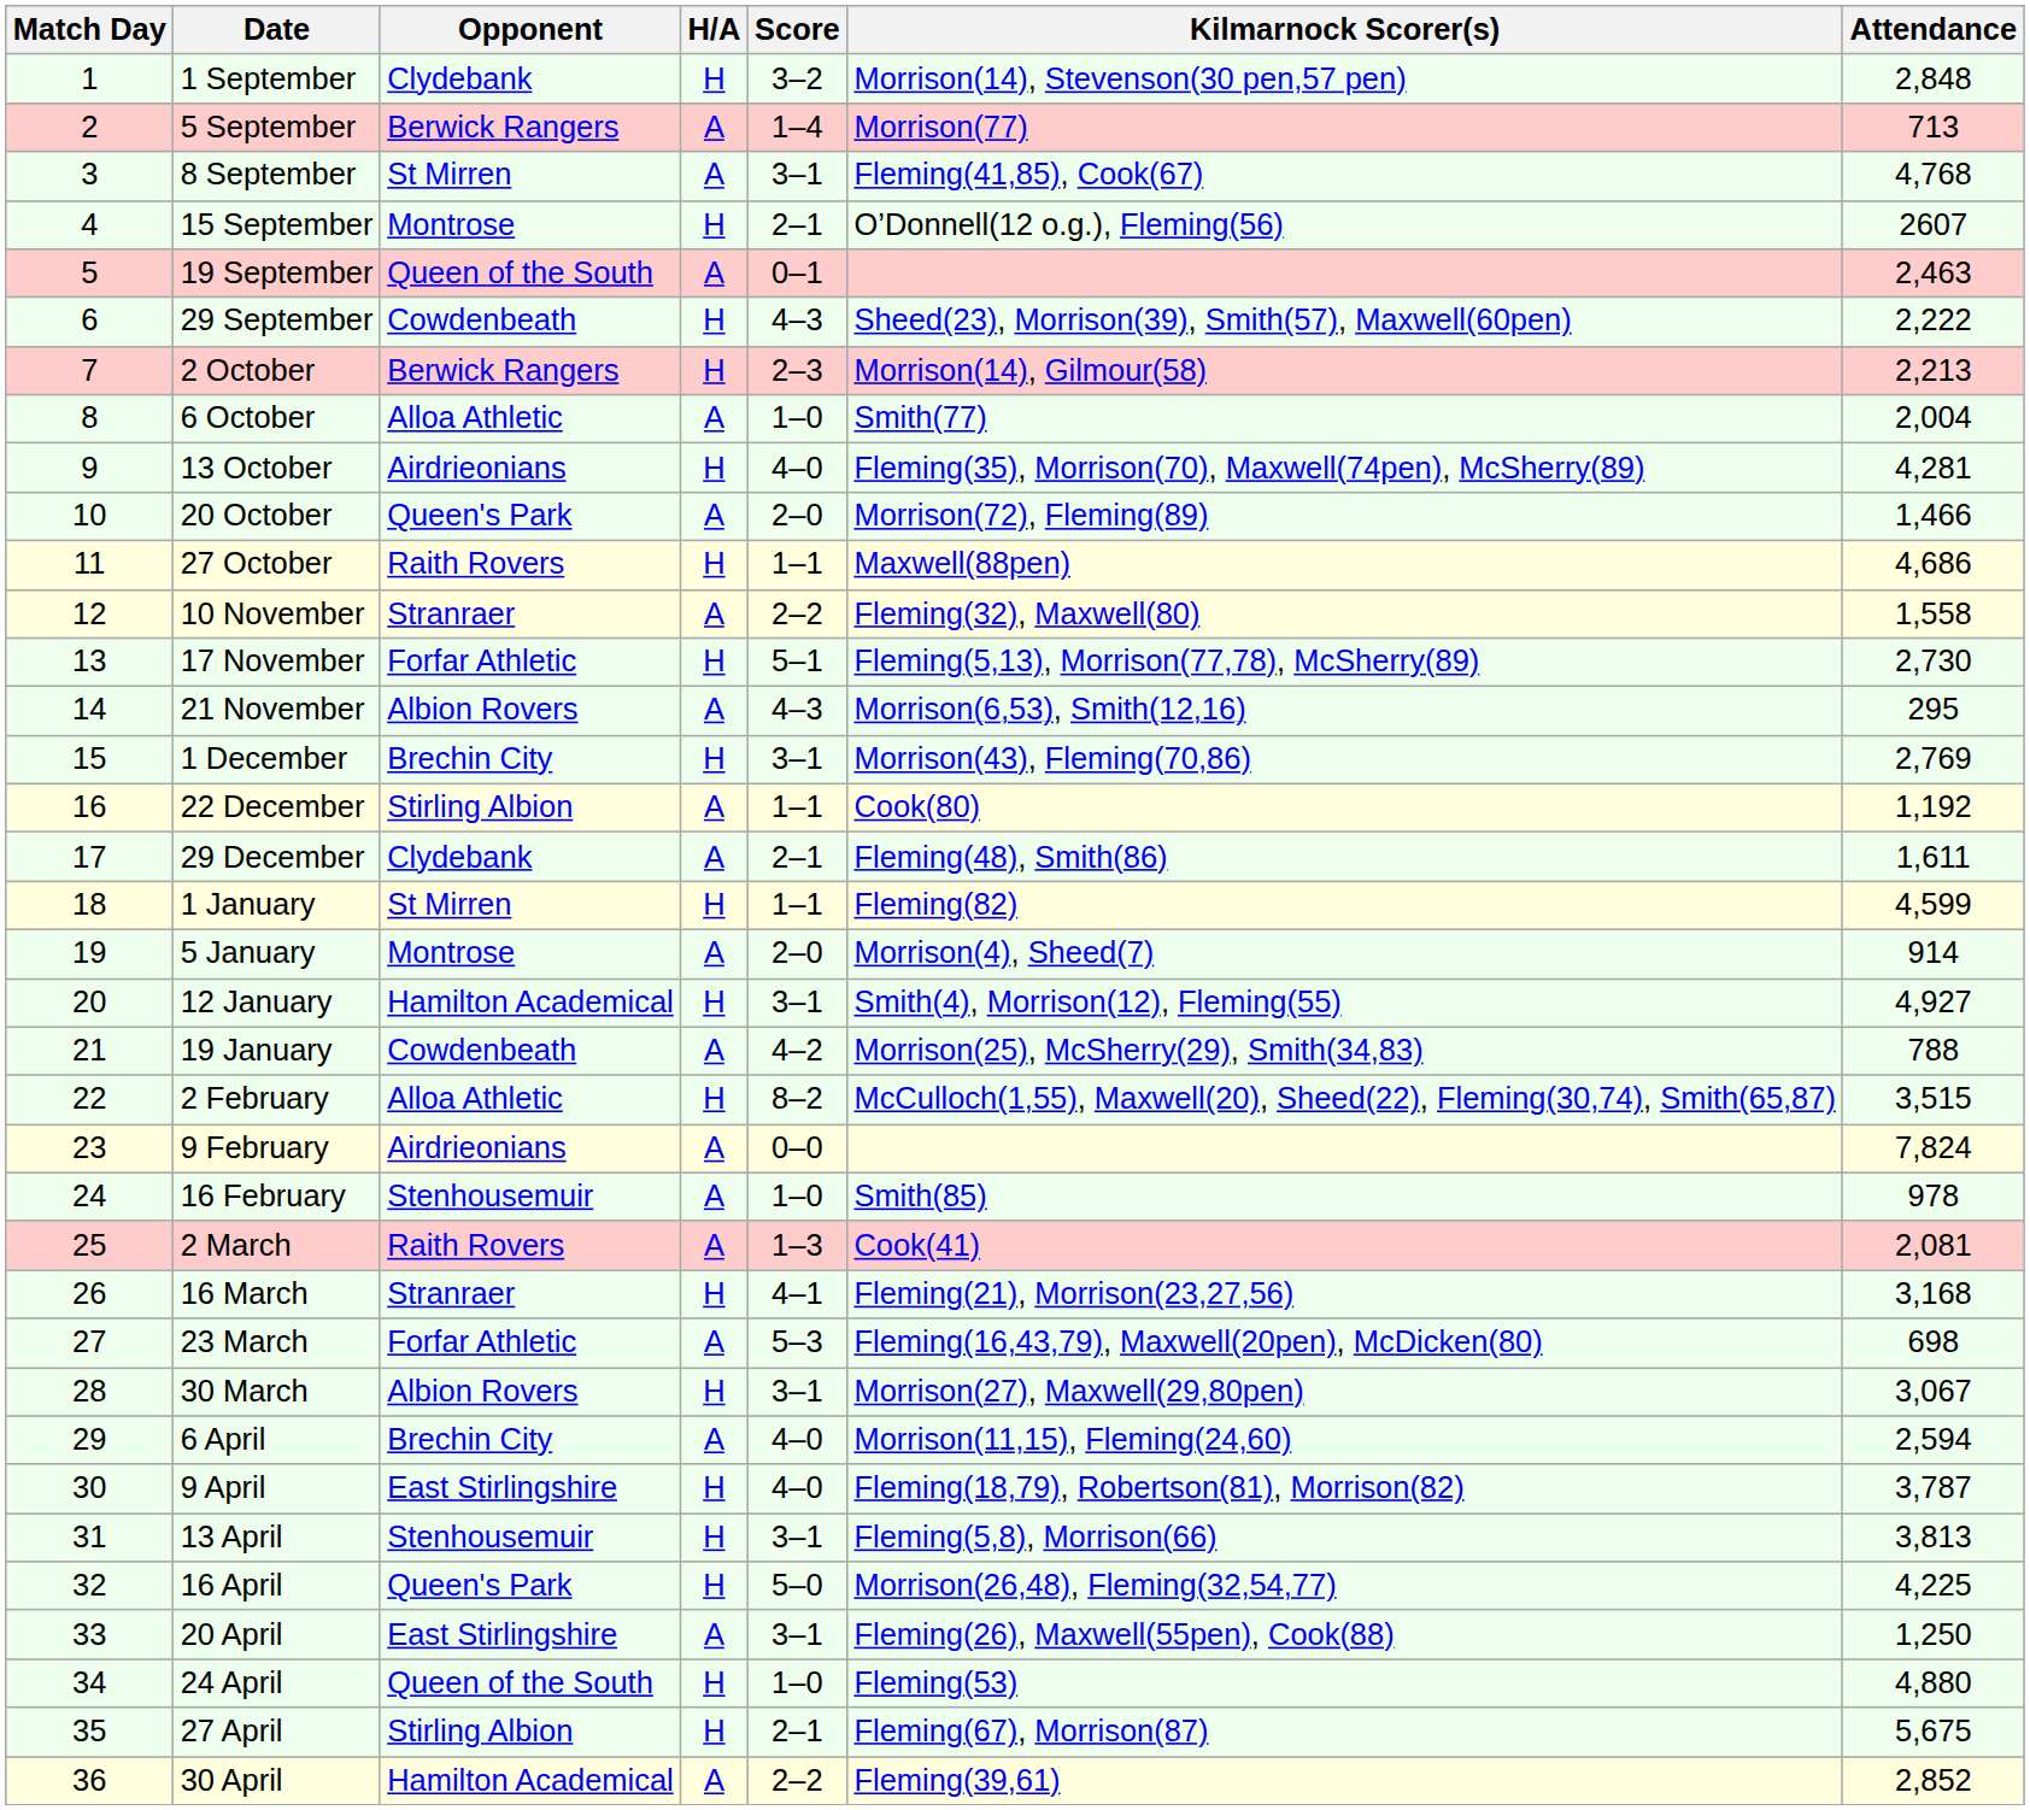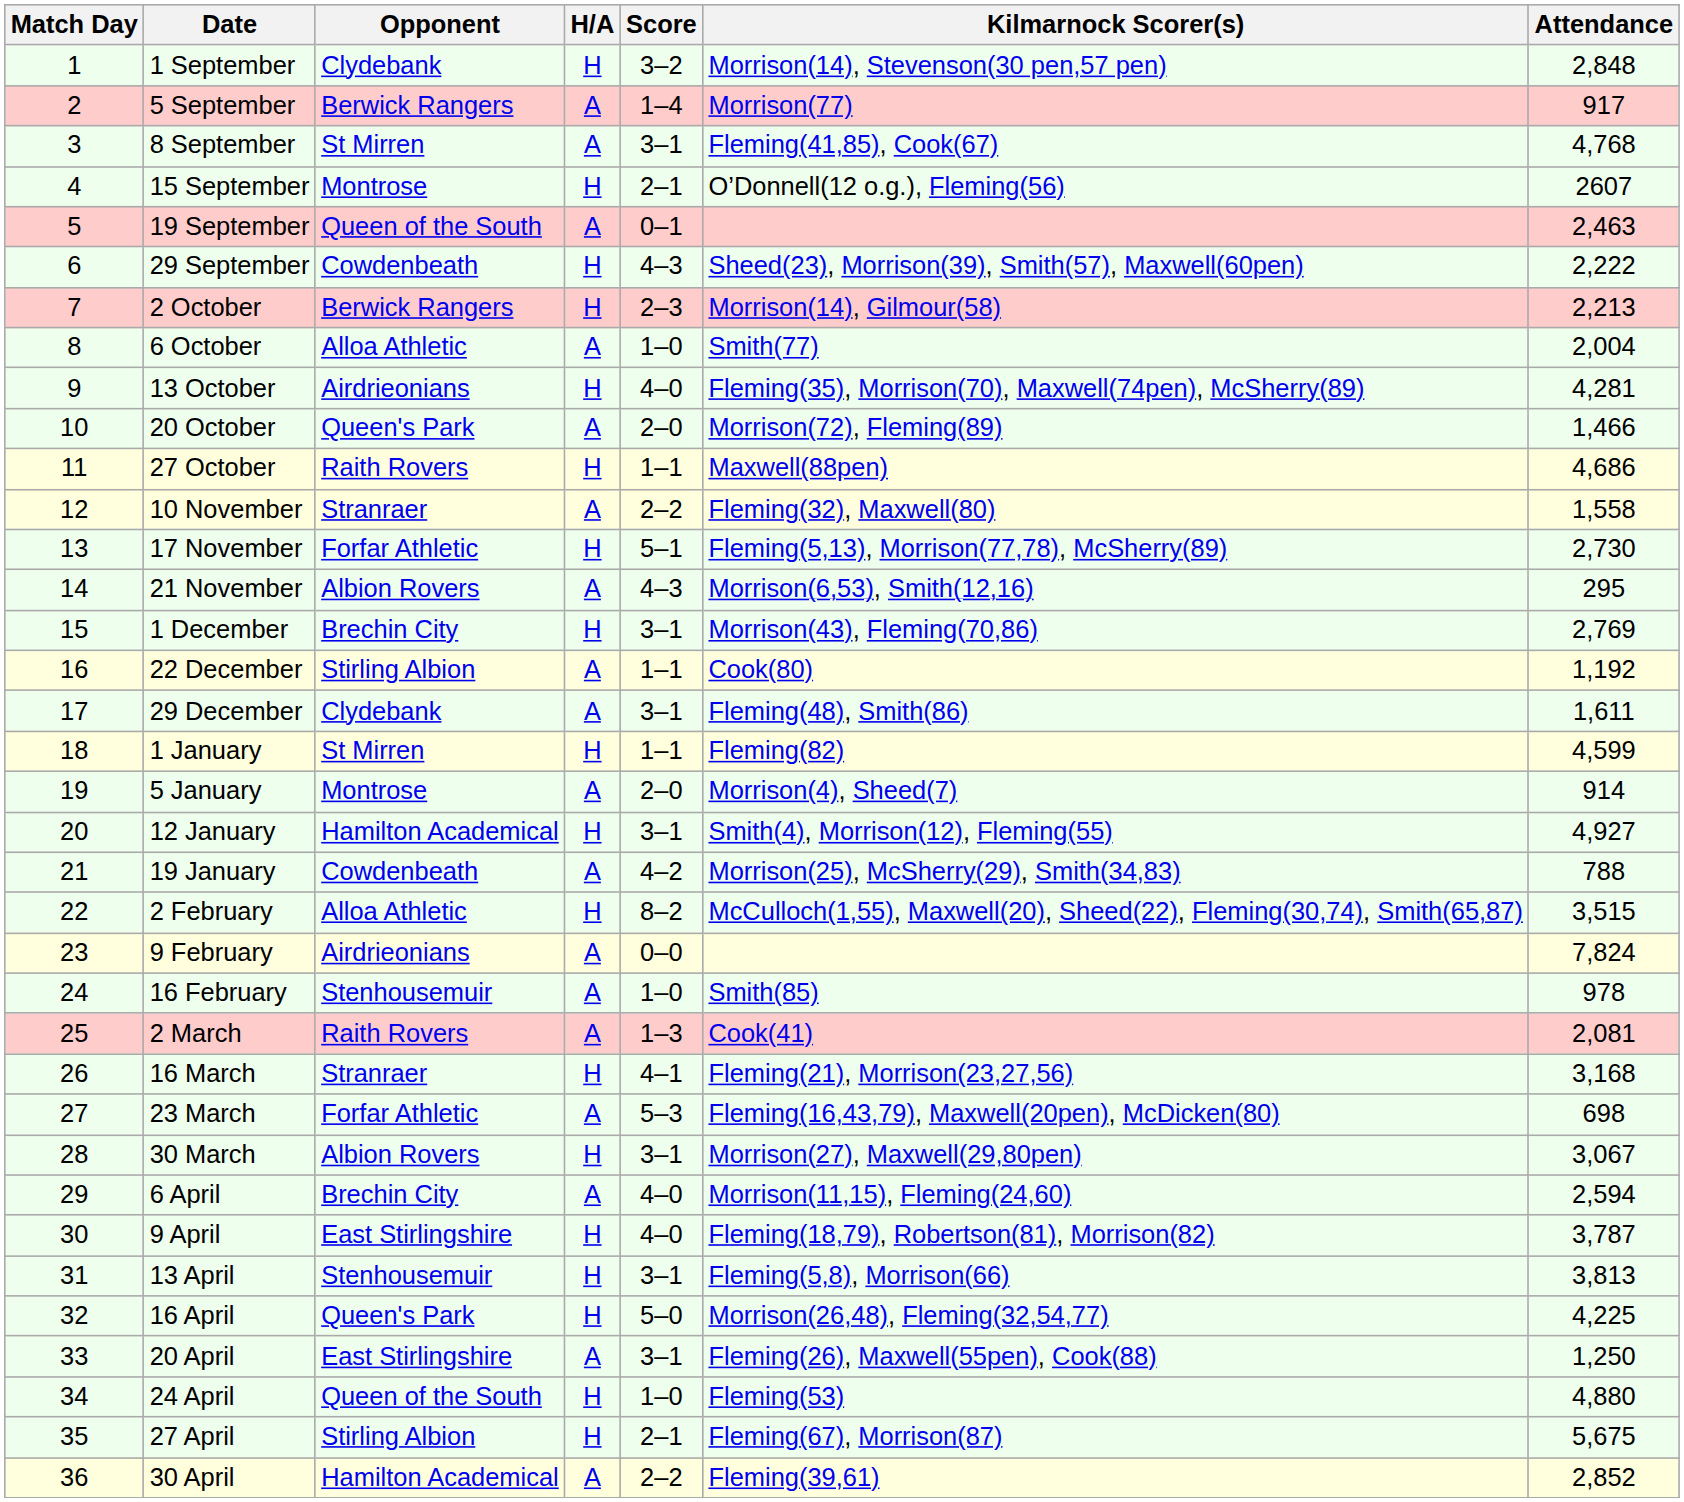 <table class="wikitable" style="text-align:center">
 <tr>
 <th>Match Day</th>
 <th>Date</th>
 <th>Opponent</th>
 <th>H/A</th>
 <th>Score</th>
 <th>Kilmarnock Scorer(s)</th>
 <th>Attendance</th>
 </tr>
 <tr bgcolor=#EEFFEE>
 <td>1</td>
 <td align=left>1 September</td>
 <td align=left><a href='#'>Clydebank</a></td>
 <td><a href='#'>H</a></td>
 <td>3–2</td>
 <td align=left><a href='#'>Morrison(14)</a>, <a href='#'>Stevenson(30 pen,57 pen)</a></td>
 <td>2,848</td>
 </tr>
 <tr bgcolor=#FFCCCC>
 <td>2</td>
 <td align=left>5 September</td>
 <td align=left><a href='#'>Berwick Rangers</a></td>
 <td><a href='#'>A</a></td>
 <td>1–4</td>
 <td align=left><a href='#'>Morrison(77)</a></td>
-<td>713</td>
+<td>917</td>
 </tr>
 <tr bgcolor=#EEFFEE>
 <td>3</td>
 <td align=left>8 September</td>
 <td align=left><a href='#'>St Mirren</a></td>
 <td><a href='#'>A</a></td>
 <td>3–1</td>
 <td align=left><a href='#'>Fleming(41,85)</a>, <a href='#'>Cook(67)</a></td>
 <td>4,768</td>
 </tr>
 <tr bgcolor=#EEFFEE>
 <td>4</td>
 <td align=left>15 September</td>
 <td align=left><a href='#'>Montrose</a></td>
 <td><a href='#'>H</a></td>
 <td>2–1</td>
 <td align=left>O’Donnell(12 o.g.), <a href='#'>Fleming(56)</a></td>
 <td>2607</td>
 </tr>
 <tr bgcolor=#FFCCCC>
 <td>5</td>
 <td align=left>19 September</td>
 <td align=left><a href='#'>Queen of the South</a></td>
 <td><a href='#'>A</a></td>
 <td>0–1</td>
 <td align=left></td>
 <td>2,463</td>
 </tr>
 <tr bgcolor=#EEFFEE>
 <td>6</td>
 <td align=left>29 September</td>
 <td align=left><a href='#'>Cowdenbeath</a></td>
 <td><a href='#'>H</a></td>
 <td>4–3</td>
 <td align=left><a href='#'>Sheed(23)</a>, <a href='#'>Morrison(39)</a>, <a href='#'>Smith(57)</a>, <a href='#'>Maxwell(60pen)</a></td>
 <td>2,222</td>
 </tr>
 <tr bgcolor=#FFCCCC>
 <td>7</td>
 <td align=left>2 October</td>
 <td align=left><a href='#'>Berwick Rangers</a></td>
 <td><a href='#'>H</a></td>
 <td>2–3</td>
 <td align=left><a href='#'>Morrison(14)</a>, <a href='#'>Gilmour(58)</a></td>
 <td>2,213</td>
 </tr>
 <tr bgcolor=#EEFFEE>
 <td>8</td>
 <td align=left>6 October</td>
 <td align=left><a href='#'>Alloa Athletic</a></td>
 <td><a href='#'>A</a></td>
 <td>1–0</td>
 <td align=left><a href='#'>Smith(77)</a></td>
 <td>2,004</td>
 </tr>
 <tr bgcolor=#EEFFEE>
 <td>9</td>
 <td align=left>13 October</td>
 <td align=left><a href='#'>Airdrieonians</a></td>
 <td><a href='#'>H</a></td>
 <td>4–0</td>
 <td align=left><a href='#'>Fleming(35)</a>, <a href='#'>Morrison(70)</a>, <a href='#'>Maxwell(74pen)</a>, <a href='#'>McSherry(89)</a></td>
 <td>4,281</td>
 </tr>
 <tr bgcolor=#EEFFEE>
 <td>10</td>
 <td align=left>20 October</td>
 <td align=left><a href='#'>Queen's Park</a></td>
 <td><a href='#'>A</a></td>
 <td>2–0</td>
 <td align=left><a href='#'>Morrison(72)</a>, <a href='#'>Fleming(89)</a></td>
 <td>1,466</td>
 </tr>
 <tr bgcolor=#FFFFDD>
 <td>11</td>
 <td align=left>27 October</td>
 <td align=left><a href='#'>Raith Rovers</a></td>
 <td><a href='#'>H</a></td>
 <td>1–1</td>
 <td align=left><a href='#'>Maxwell(88pen)</a></td>
 <td>4,686</td>
 </tr>
 <tr bgcolor=#FFFFDD>
 <td>12</td>
 <td align=left>10 November</td>
 <td align=left><a href='#'>Stranraer</a></td>
 <td><a href='#'>A</a></td>
 <td>2–2</td>
 <td align=left><a href='#'>Fleming(32)</a>, <a href='#'>Maxwell(80)</a></td>
 <td>1,558</td>
 </tr>
 <tr bgcolor=#EEFFEE>
 <td>13</td>
 <td align=left>17 November</td>
 <td align=left><a href='#'>Forfar Athletic</a></td>
 <td><a href='#'>H</a></td>
 <td>5–1</td>
 <td align=left><a href='#'>Fleming(5,13)</a>, <a href='#'>Morrison(77,78)</a>, <a href='#'>McSherry(89)</a></td>
 <td>2,730</td>
 </tr>
 <tr bgcolor=#EEFFEE>
 <td>14</td>
 <td align=left>21 November</td>
 <td align=left><a href='#'>Albion Rovers</a></td>
 <td><a href='#'>A</a></td>
 <td>4–3</td>
 <td align=left><a href='#'>Morrison(6,53)</a>, <a href='#'>Smith(12,16)</a></td>
 <td>295</td>
 </tr>
 <tr bgcolor=#EEFFEE>
 <td>15</td>
 <td align=left>1 December</td>
 <td align=left><a href='#'>Brechin City</a></td>
 <td><a href='#'>H</a></td>
 <td>3–1</td>
 <td align=left><a href='#'>Morrison(43)</a>, <a href='#'>Fleming(70,86)</a></td>
 <td>2,769</td>
 </tr>
 <tr bgcolor=#FFFFDD>
 <td>16</td>
 <td align=left>22 December</td>
 <td align=left><a href='#'>Stirling Albion</a></td>
 <td><a href='#'>A</a></td>
 <td>1–1</td>
 <td align=left><a href='#'>Cook(80)</a></td>
 <td>1,192</td>
 </tr>
 <tr bgcolor=#EEFFEE>
 <td>17</td>
 <td align=left>29 December</td>
 <td align=left><a href='#'>Clydebank</a></td>
 <td><a href='#'>A</a></td>
-<td>2–1</td>
+<td>3–1</td>
 <td align=left><a href='#'>Fleming(48)</a>, <a href='#'>Smith(86)</a></td>
 <td>1,611</td>
 </tr>
 <tr bgcolor=#FFFFDD>
 <td>18</td>
 <td align=left>1 January</td>
 <td align=left><a href='#'>St Mirren</a></td>
 <td><a href='#'>H</a></td>
 <td>1–1</td>
 <td align=left><a href='#'>Fleming(82)</a></td>
 <td>4,599</td>
 </tr>
 <tr bgcolor=#EEFFEE>
 <td>19</td>
 <td align=left>5 January</td>
 <td align=left><a href='#'>Montrose</a></td>
 <td><a href='#'>A</a></td>
 <td>2–0</td>
 <td align=left><a href='#'>Morrison(4)</a>, <a href='#'>Sheed(7)</a></td>
 <td>914</td>
 </tr>
 <tr bgcolor=#EEFFEE>
 <td>20</td>
 <td align=left>12 January</td>
 <td align=left><a href='#'>Hamilton Academical</a></td>
 <td><a href='#'>H</a></td>
 <td>3–1</td>
 <td align=left><a href='#'>Smith(4)</a>, <a href='#'>Morrison(12)</a>, <a href='#'>Fleming(55)</a></td>
 <td>4,927</td>
 </tr>
 <tr bgcolor=#EEFFEE>
 <td>21</td>
 <td align=left>19 January</td>
 <td align=left><a href='#'>Cowdenbeath</a></td>
 <td><a href='#'>A</a></td>
 <td>4–2</td>
 <td align=left><a href='#'>Morrison(25)</a>, <a href='#'>McSherry(29)</a>, <a href='#'>Smith(34,83)</a></td>
 <td>788</td>
 </tr>
 <tr bgcolor=#EEFFEE>
 <td>22</td>
 <td align=left>2 February</td>
 <td align=left><a href='#'>Alloa Athletic</a></td>
 <td><a href='#'>H</a></td>
 <td>8–2</td>
 <td align=left><a href='#'>McCulloch(1,55)</a>, <a href='#'>Maxwell(20)</a>, <a href='#'>Sheed(22)</a>, <a href='#'>Fleming(30,74)</a>, <a href='#'>Smith(65,87)</a></td>
 <td>3,515</td>
 </tr>
 <tr bgcolor=#FFFFDD>
 <td>23</td>
 <td align=left>9 February</td>
 <td align=left><a href='#'>Airdrieonians</a></td>
 <td><a href='#'>A</a></td>
 <td>0–0</td>
 <td align=left></td>
 <td>7,824</td>
 </tr>
 <tr bgcolor=#EEFFEE>
 <td>24</td>
 <td align=left>16 February</td>
 <td align=left><a href='#'>Stenhousemuir</a></td>
 <td><a href='#'>A</a></td>
 <td>1–0</td>
 <td align=left><a href='#'>Smith(85)</a></td>
 <td>978</td>
 </tr>
 <tr bgcolor=#FFCCCC>
 <td>25</td>
 <td align=left>2 March</td>
 <td align=left><a href='#'>Raith Rovers</a></td>
 <td><a href='#'>A</a></td>
 <td>1–3</td>
 <td align=left><a href='#'>Cook(41)</a></td>
 <td>2,081</td>
 </tr>
 <tr bgcolor=#EEFFEE>
 <td>26</td>
 <td align=left>16 March</td>
 <td align=left><a href='#'>Stranraer</a></td>
 <td><a href='#'>H</a></td>
 <td>4–1</td>
 <td align=left><a href='#'>Fleming(21)</a>, <a href='#'>Morrison(23,27,56)</a></td>
 <td>3,168</td>
 </tr>
 <tr bgcolor=#EEFFEE>
 <td>27</td>
 <td align=left>23 March</td>
 <td align=left><a href='#'>Forfar Athletic</a></td>
 <td><a href='#'>A</a></td>
 <td>5–3</td>
 <td align=left><a href='#'>Fleming(16,43,79)</a>, <a href='#'>Maxwell(20pen)</a>, <a href='#'>McDicken(80)</a></td>
 <td>698</td>
 </tr>
 <tr bgcolor=#EEFFEE>
 <td>28</td>
 <td align=left>30 March</td>
 <td align=left><a href='#'>Albion Rovers</a></td>
 <td><a href='#'>H</a></td>
 <td>3–1</td>
 <td align=left><a href='#'>Morrison(27)</a>, <a href='#'>Maxwell(29,80pen)</a></td>
 <td>3,067</td>
 </tr>
 <tr bgcolor=#EEFFEE>
 <td>29</td>
 <td align=left>6 April</td>
 <td align=left><a href='#'>Brechin City</a></td>
 <td><a href='#'>A</a></td>
 <td>4–0</td>
 <td align=left><a href='#'>Morrison(11,15)</a>, <a href='#'>Fleming(24,60)</a></td>
 <td>2,594</td>
 </tr>
 <tr bgcolor=#EEFFEE>
 <td>30</td>
 <td align=left>9 April</td>
 <td align=left><a href='#'>East Stirlingshire</a></td>
 <td><a href='#'>H</a></td>
 <td>4–0</td>
 <td align=left><a href='#'>Fleming(18,79)</a>,  <a href='#'>Robertson(81)</a>, <a href='#'>Morrison(82)</a></td>
 <td>3,787</td>
 </tr>
 <tr bgcolor=#EEFFEE>
 <td>31</td>
 <td align=left>13 April</td>
 <td align=left><a href='#'>Stenhousemuir</a></td>
 <td><a href='#'>H</a></td>
 <td>3–1</td>
 <td align=left><a href='#'>Fleming(5,8)</a>, <a href='#'>Morrison(66)</a></td>
 <td>3,813</td>
 </tr>
 <tr bgcolor=#EEFFEE>
 <td>32</td>
 <td align=left>16 April</td>
 <td align=left><a href='#'>Queen's Park</a></td>
 <td><a href='#'>H</a></td>
 <td>5–0</td>
 <td align=left><a href='#'>Morrison(26,48)</a>, <a href='#'>Fleming(32,54,77)</a></td>
 <td>4,225</td>
 </tr>
 <tr bgcolor=#EEFFEE>
 <td>33</td>
 <td align=left>20 April</td>
 <td align=left><a href='#'>East Stirlingshire</a></td>
 <td><a href='#'>A</a></td>
 <td>3–1</td>
 <td align=left><a href='#'>Fleming(26)</a>, <a href='#'>Maxwell(55pen)</a>, <a href='#'>Cook(88)</a></td>
 <td>1,250</td>
 </tr>
 <tr bgcolor=#EEFFEE>
 <td>34</td>
 <td align=left>24 April</td>
 <td align=left><a href='#'>Queen of the South</a></td>
 <td><a href='#'>H</a></td>
 <td>1–0</td>
 <td align=left><a href='#'>Fleming(53)</a></td>
 <td>4,880</td>
 </tr>
 <tr bgcolor=#EEFFEE>
 <td>35</td>
 <td align=left>27 April</td>
 <td align=left><a href='#'>Stirling Albion</a></td>
 <td><a href='#'>H</a></td>
 <td>2–1</td>
 <td align=left><a href='#'>Fleming(67)</a>, <a href='#'>Morrison(87)</a></td>
 <td>5,675</td>
 </tr>
 <tr bgcolor=#FFFFDD>
 <td>36</td>
 <td align=left>30 April</td>
 <td align=left><a href='#'>Hamilton Academical</a></td>
 <td><a href='#'>A</a></td>
 <td>2–2</td>
 <td align=left><a href='#'>Fleming(39,61)</a></td>
 <td>2,852</td>
 </tr>
 </table>
